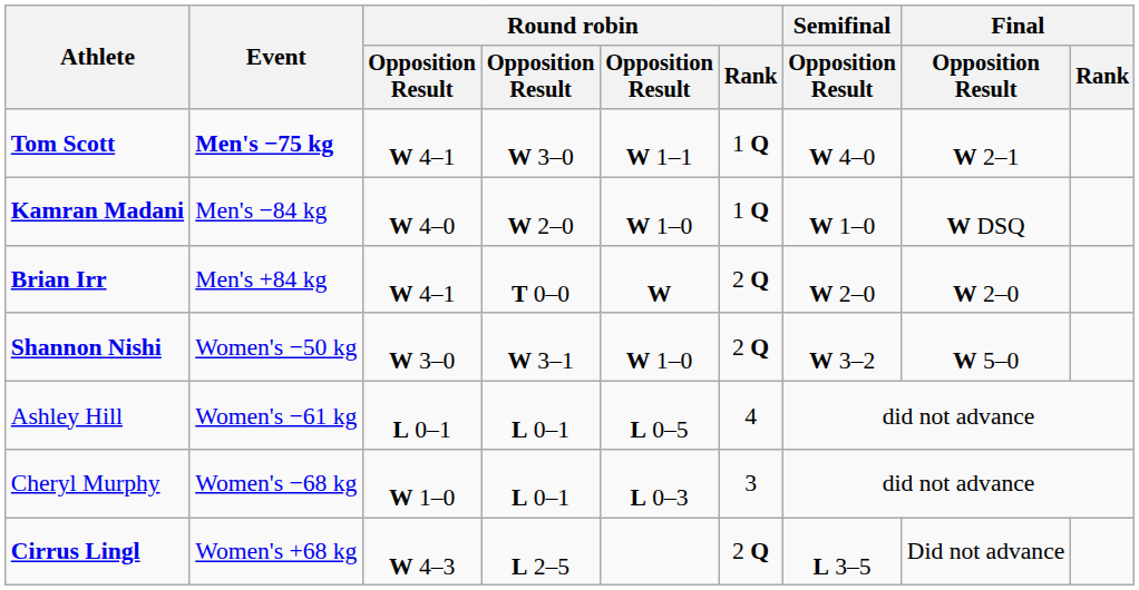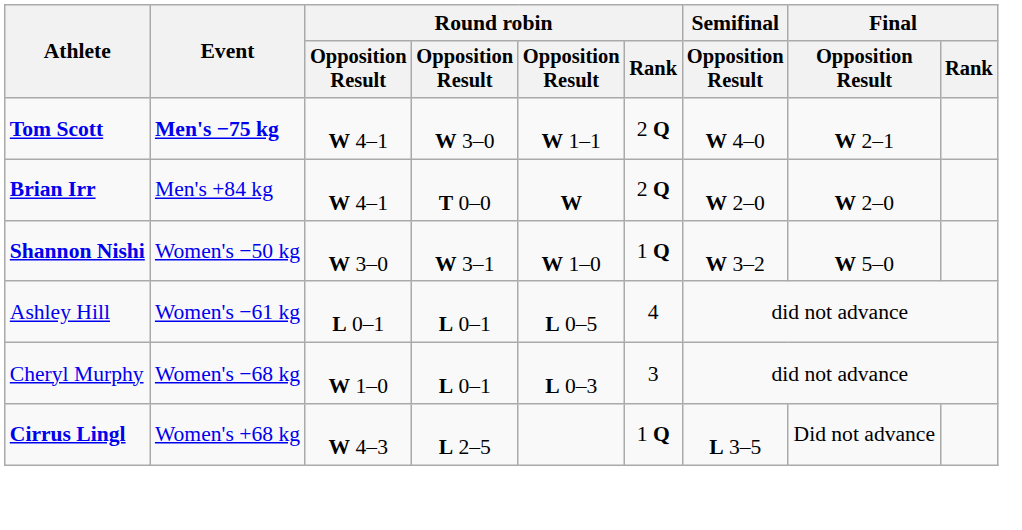 <table class=wikitable style=font-size:90%;text-align:center>
 <tr>
 <th rowspan=2>Athlete</th>
 <th rowspan=2>Event</th>
 <th colspan=4>Round robin</th>
 <th>Semifinal</th>
 <th colspan=2>Final</th>
 </tr>
 <tr style=font-size:95%>
 <th>Opposition<br>Result</th>
 <th>Opposition<br>Result</th>
 <th>Opposition<br>Result</th>
 <th>Rank</th>
 <th>Opposition<br>Result</th>
 <th>Opposition<br>Result</th>
 <th>Rank</th>
 </tr>
 <tr>
 <td align=left><strong><a href='#'>Tom Scott</a></strong></td>
 <td align=left><strong><a href='#'>Men's −75 kg</a></strong></td>
 <td><br><strong>W</strong> 4–1</td>
 <td><br><strong>W</strong> 3–0</td>
 <td><br><strong>W</strong> 1–1</td>
-<td>1 <strong>Q</strong></td>
+<td>2 <strong>Q</strong></td>
 <td><br><strong>W</strong> 4–0</td>
 <td><br><strong>W</strong> 2–1</td>
-<td></td>
-</tr>
-<tr>
-<td align=left><strong><a href='#'>Kamran Madani</a></strong></td>
-<td align=left><a href='#'>Men's −84 kg</a></td>
-<td><br><strong>W</strong> 4–0</td>
-<td><br><strong>W</strong> 2–0</td>
-<td><br><strong>W</strong> 1–0</td>
-<td>1 <strong>Q</strong></td>
-<td><br><strong>W</strong> 1–0</td>
-<td><br><strong>W</strong> DSQ</td>
 <td></td>
 </tr>
 <tr>
 <td align=left><strong><a href='#'>Brian Irr</a></strong></td>
 <td align=left><a href='#'>Men's +84 kg</a></td>
 <td><br><strong>W</strong> 4–1</td>
 <td><br><strong>T</strong> 0–0</td>
 <td><br><strong>W</strong></td>
 <td>2 <strong>Q</strong></td>
 <td><br><strong>W</strong> 2–0</td>
 <td><br><strong>W</strong> 2–0</td>
 <td></td>
 </tr>
 <tr>
 <td align=left><strong><a href='#'>Shannon Nishi</a></strong></td>
 <td align=left><a href='#'>Women's −50 kg</a></td>
 <td><br><strong>W</strong> 3–0</td>
 <td><br><strong>W</strong> 3–1</td>
 <td><br><strong>W</strong> 1–0</td>
-<td>2 <strong>Q</strong></td>
+<td>1 <strong>Q</strong></td>
 <td><br><strong>W</strong> 3–2</td>
 <td><br><strong>W</strong> 5–0</td>
 <td></td>
 </tr>
 <tr>
 <td align=left><a href='#'>Ashley Hill</a></td>
 <td align=left><a href='#'>Women's −61 kg</a></td>
 <td><br><strong>L</strong> 0–1</td>
 <td><br><strong>L</strong> 0–1</td>
 <td><br><strong>L</strong> 0–5</td>
 <td>4</td>
 <td colspan=3>did not advance</td>
 </tr>
 <tr>
 <td align=left><a href='#'>Cheryl Murphy</a></td>
 <td align=left><a href='#'>Women's −68 kg</a></td>
 <td><br><strong>W</strong> 1–0</td>
 <td><br><strong>L</strong> 0–1</td>
 <td><br><strong>L</strong> 0–3</td>
 <td>3</td>
 <td colspan=3>did not advance</td>
 </tr>
 <tr>
 <td align=left><strong><a href='#'>Cirrus Lingl</a></strong></td>
 <td align=left><a href='#'>Women's +68 kg</a></td>
 <td><br><strong>W</strong> 4–3</td>
 <td><br><strong>L</strong> 2–5</td>
 <td></td>
-<td>2 <strong>Q</strong></td>
+<td>1 <strong>Q</strong></td>
 <td><br><strong>L</strong> 3–5</td>
 <td>Did not advance</td>
 <td></td>
 </tr>
 </table>
